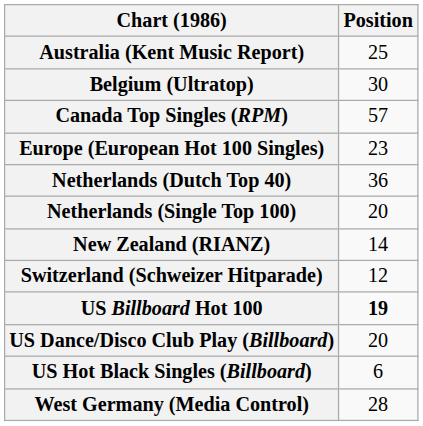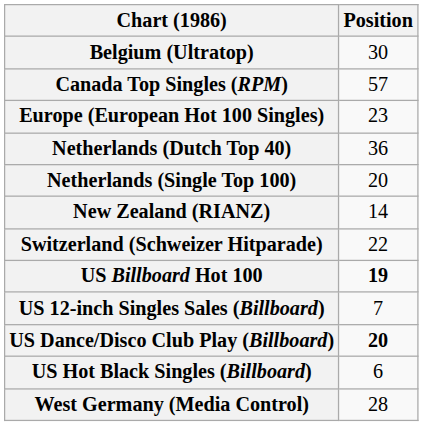 <table class="wikitable sortable plainrowheaders" style="text-align:center">
 <tr>
 <th>Chart (1986)</th>
 <th>Position</th>
-</tr>
-<tr>
-<th scope="row">Australia (Kent Music Report)</th>
-<td>25</td>
 </tr>
 <tr>
 <th scope="row">Belgium (Ultratop)</th>
 <td>30</td>
 </tr>
 <tr>
 <th scope="row">Canada Top Singles (<em>RPM</em>)</th>
 <td>57</td>
 </tr>
 <tr>
 <th scope="row">Europe (European Hot 100 Singles)</th>
 <td>23</td>
 </tr>
 <tr>
 <th scope="row">Netherlands (Dutch Top 40)</th>
 <td>36</td>
 </tr>
 <tr>
 <th scope="row">Netherlands (Single Top 100)</th>
 <td>20</td>
 </tr>
 <tr>
 <th scope="row">New Zealand (RIANZ)</th>
 <td>14</td>
 </tr>
 <tr>
 <th scope="row">Switzerland (Schweizer Hitparade)</th>
-<td>12</td>
+<td>22</td>
 </tr>
 <tr>
 <th scope="row">US <em>Billboard</em> Hot 100</th>
 <td><strong>19</strong></td>
 </tr>
 <tr>
+<th scope="row">US 12-inch Singles Sales (<em>Billboard</em>)</th>
+<td>7</td>
+</tr>
+<tr>
 <th scope="row">US Dance/Disco Club Play (<em>Billboard</em>)</th>
-<td>20</td>
+<td><strong>20</strong></td>
 </tr>
 <tr>
 <th scope="row">US Hot Black Singles (<em>Billboard</em>)</th>
 <td>6</td>
 </tr>
 <tr>
 <th scope="row">West Germany (Media Control)</th>
 <td>28</td>
 </tr>
 </table>
